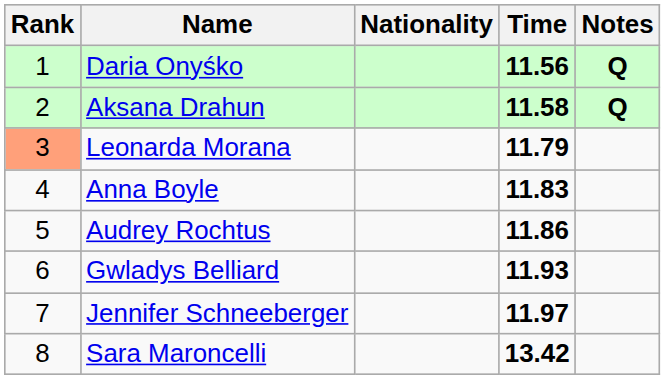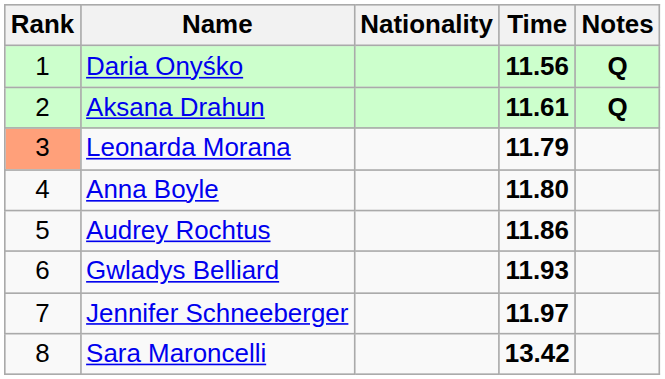 <table class="wikitable sortable" style="text-align:center">
 <tr>
 <th>Rank</th>
 <th>Name</th>
 <th>Nationality</th>
 <th>Time</th>
 <th>Notes</th>
 </tr>
 <tr bgcolor=ccffcc>
 <td>1</td>
 <td align=left><a href='#'>Daria Onyśko</a></td>
 <td align=left></td>
 <td><strong>11.56</strong></td>
 <td><strong>Q</strong></td>
 </tr>
 <tr bgcolor=ccffcc>
 <td>2</td>
 <td align=left><a href='#'>Aksana Drahun</a></td>
 <td align=left></td>
-<td><strong>11.58</strong></td>
+<td><strong>11.61</strong></td>
 <td><strong>Q</strong></td>
 </tr>
 <tr>
 <td style="background: lightsalmon;">3</td>
 <td align=left><a href='#'>Leonarda Morana</a></td>
 <td align=left></td>
 <td><strong>11.79</strong></td>
 <td></td>
 </tr>
 <tr>
 <td>4</td>
 <td align=left><a href='#'>Anna Boyle</a></td>
 <td align=left></td>
-<td><strong>11.83</strong></td>
+<td><strong>11.80</strong></td>
 <td></td>
 </tr>
 <tr>
 <td>5</td>
 <td align=left><a href='#'>Audrey Rochtus</a></td>
 <td align=left></td>
 <td><strong>11.86</strong></td>
 <td></td>
 </tr>
 <tr>
 <td>6</td>
 <td align=left><a href='#'>Gwladys Belliard</a></td>
 <td align=left></td>
 <td><strong>11.93</strong></td>
 <td></td>
 </tr>
 <tr>
 <td>7</td>
 <td align=left><a href='#'>Jennifer Schneeberger</a></td>
 <td align=left></td>
 <td><strong>11.97</strong></td>
 <td></td>
 </tr>
 <tr>
 <td>8</td>
 <td align=left><a href='#'>Sara Maroncelli</a></td>
 <td align=left></td>
 <td><strong>13.42</strong></td>
 <td></td>
 </tr>
 </table>
